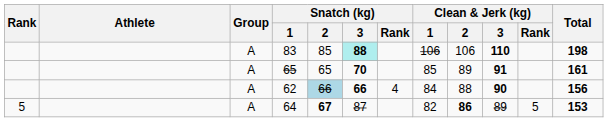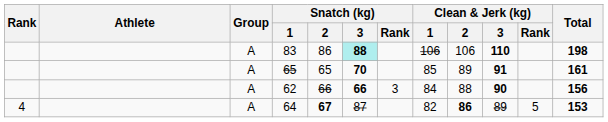 <table class = "wikitable" style="text-align:center;">
 <tr>
 <th rowspan=2 width=40>Rank</th>
 <th rowspan=2 width=250>Athlete</th>
 <th rowspan=2 width=50>Group</th>
 <th colspan=4>Snatch (kg)</th>
 <th colspan=4>Clean & Jerk (kg)</th>
 <th rowspan=2 width=60>Total</th>
 </tr>
 <tr>
 <th width=40>1</th>
 <th width=40>2</th>
 <th width=40>3</th>
 <th width=40>Rank</th>
 <th width=40>1</th>
 <th width=40>2</th>
 <th width=40>3</th>
 <th width=40>Rank</th>
 </tr>
 <tr>
 <td></td>
 <td align=left></td>
 <td>A</td>
 <td>83</td>
-<td>85</td>
+<td>86</td>
 <td style="background: paleturquoise;"><strong>88</strong></td>
 <td></td>
 <td><s>106</s></td>
 <td>106</td>
 <td><strong>110</strong></td>
 <td></td>
 <td><strong>198</strong></td>
 </tr>
 <tr>
 <td></td>
 <td align=left></td>
 <td>A</td>
 <td><s>65</s></td>
 <td>65</td>
 <td><strong>70</strong></td>
 <td></td>
 <td>85</td>
 <td>89</td>
 <td><strong>91</strong></td>
 <td></td>
 <td><strong>161</strong></td>
 </tr>
 <tr>
 <td></td>
 <td align=left></td>
 <td>A</td>
 <td>62</td>
-<td style="background: lightblue;"><s>66</s></td>
+<td><s>66</s></td>
 <td><strong>66</strong></td>
-<td>4</td>
+<td>3</td>
 <td>84</td>
 <td>88</td>
 <td><strong>90</strong></td>
 <td></td>
 <td><strong>156</strong></td>
 </tr>
 <tr>
-<td>5</td>
+<td>4</td>
 <td align=left></td>
 <td>A</td>
 <td>64</td>
 <td><strong>67</strong></td>
 <td><s>87</s></td>
 <td></td>
 <td>82</td>
 <td><strong>86</strong></td>
 <td><s>89</s></td>
 <td>5</td>
 <td><strong>153</strong></td>
 </tr>
 </table>
